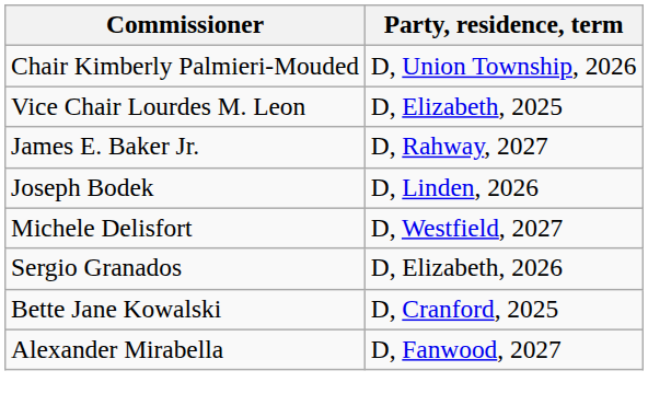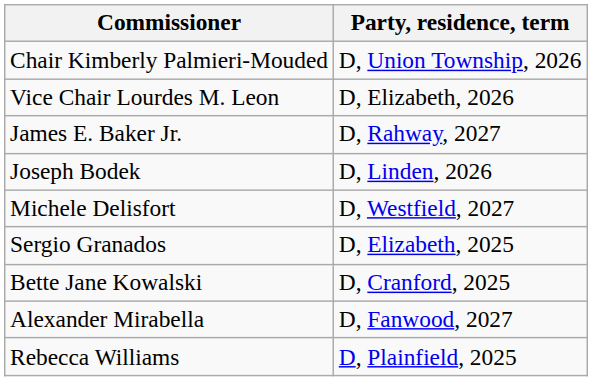 <table class="wikitable sortable">
 <tr>
 <th>Commissioner</th>
 <th>Party, residence, term</th>
 </tr>
 <tr>
 <td>Chair Kimberly Palmieri-Mouded</td>
 <td>D, <a href='#'>Union Township</a>, 2026</td>
 </tr>
 <tr>
 <td>Vice Chair Lourdes M. Leon</td>
-<td>D, <a href='#'>Elizabeth</a>, 2025</td>
+<td>D, Elizabeth, 2026</td>
 </tr>
 <tr>
 <td>James E. Baker Jr.</td>
 <td>D, <a href='#'>Rahway</a>, 2027</td>
 </tr>
 <tr>
 <td>Joseph Bodek</td>
 <td>D, <a href='#'>Linden</a>, 2026</td>
 </tr>
 <tr>
 <td>Michele Delisfort</td>
 <td>D, <a href='#'>Westfield</a>, 2027</td>
 </tr>
 <tr>
 <td>Sergio Granados</td>
-<td>D, Elizabeth, 2026</td>
+<td>D, <a href='#'>Elizabeth</a>, 2025</td>
 </tr>
 <tr>
 <td>Bette Jane Kowalski</td>
 <td>D, <a href='#'>Cranford</a>, 2025</td>
 </tr>
 <tr>
 <td>Alexander Mirabella</td>
 <td>D, <a href='#'>Fanwood</a>, 2027</td>
 </tr>
+<tr>
+<td>Rebecca Williams</td>
+<td><a href='#'>D</a>, <a href='#'>Plainfield</a>, 2025</td>
+</tr>
 </table>
